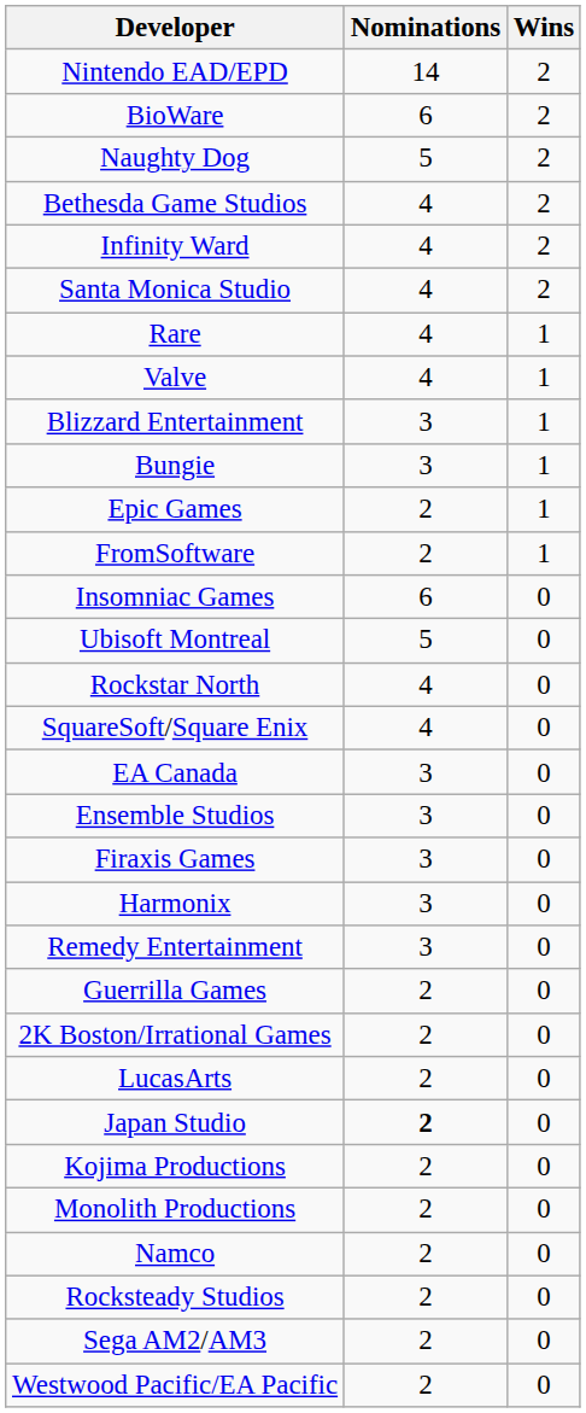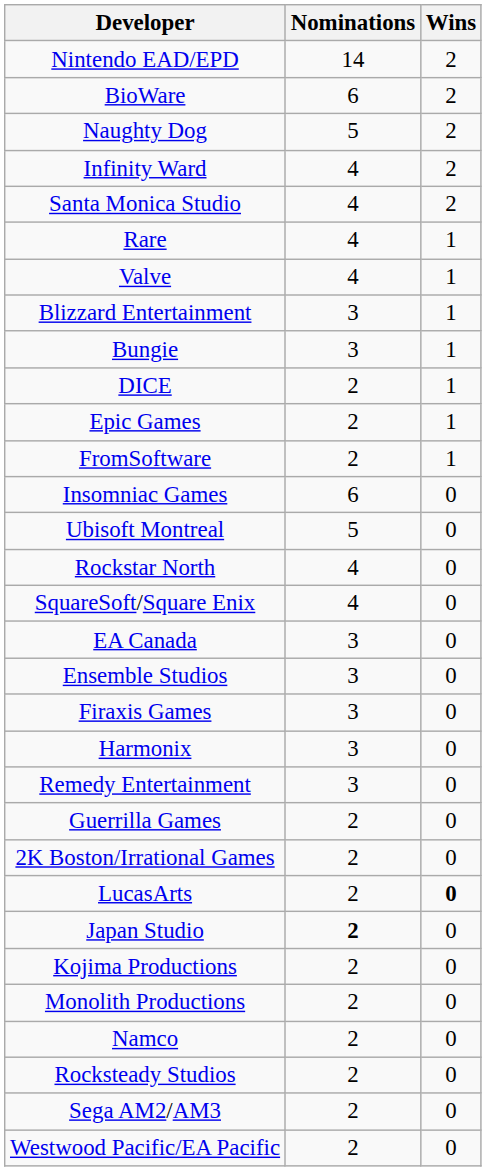 <table class="wikitable sortable plainrowheaders" rowspan="2" style="text-align:center;" background: #f6e39c;>
 <tr>
 <th scope="col">Developer</th>
 <th scope="col">Nominations</th>
 <th scope="col">Wins</th>
 </tr>
 <tr>
 <td><a href='#'>Nintendo EAD/EPD</a></td>
 <td>14</td>
 <td>2</td>
 </tr>
 <tr>
 <td><a href='#'>BioWare</a></td>
 <td>6</td>
 <td>2</td>
 </tr>
 <tr>
 <td><a href='#'>Naughty Dog</a></td>
 <td>5</td>
-<td>2</td>
-</tr>
-<tr>
-<td><a href='#'>Bethesda Game Studios</a></td>
-<td>4</td>
 <td>2</td>
 </tr>
 <tr>
 <td><a href='#'>Infinity Ward</a></td>
 <td>4</td>
 <td>2</td>
 </tr>
 <tr>
 <td><a href='#'>Santa Monica Studio</a></td>
 <td>4</td>
 <td>2</td>
 </tr>
 <tr>
 <td><a href='#'>Rare</a></td>
 <td>4</td>
 <td>1</td>
 </tr>
 <tr>
 <td><a href='#'>Valve</a></td>
 <td>4</td>
 <td>1</td>
 </tr>
 <tr>
 <td><a href='#'>Blizzard Entertainment</a></td>
 <td>3</td>
 <td>1</td>
 </tr>
 <tr>
 <td><a href='#'>Bungie</a></td>
 <td>3</td>
+<td>1</td>
+</tr>
+<tr>
+<td><a href='#'>DICE</a></td>
+<td>2</td>
 <td>1</td>
 </tr>
 <tr>
 <td><a href='#'>Epic Games</a></td>
 <td>2</td>
 <td>1</td>
 </tr>
 <tr>
 <td><a href='#'>FromSoftware</a></td>
 <td>2</td>
 <td>1</td>
 </tr>
 <tr>
 <td><a href='#'>Insomniac Games</a></td>
 <td>6</td>
 <td>0</td>
 </tr>
 <tr>
 <td><a href='#'>Ubisoft Montreal</a></td>
 <td>5</td>
 <td>0</td>
 </tr>
 <tr>
 <td><a href='#'>Rockstar North</a></td>
 <td>4</td>
 <td>0</td>
 </tr>
 <tr>
 <td><a href='#'>SquareSoft</a>/<a href='#'>Square Enix</a></td>
 <td>4</td>
 <td>0</td>
 </tr>
 <tr>
 <td><a href='#'>EA Canada</a></td>
 <td>3</td>
 <td>0</td>
 </tr>
 <tr>
 <td><a href='#'>Ensemble Studios</a></td>
 <td>3</td>
 <td>0</td>
 </tr>
 <tr>
 <td><a href='#'>Firaxis Games</a></td>
 <td>3</td>
 <td>0</td>
 </tr>
 <tr>
 <td><a href='#'>Harmonix</a></td>
 <td>3</td>
 <td>0</td>
 </tr>
 <tr>
 <td><a href='#'>Remedy Entertainment</a></td>
 <td>3</td>
 <td>0</td>
 </tr>
 <tr>
 <td><a href='#'>Guerrilla Games</a></td>
 <td>2</td>
 <td>0</td>
 </tr>
 <tr>
 <td><a href='#'>2K Boston/Irrational Games</a></td>
 <td>2</td>
 <td>0</td>
 </tr>
 <tr>
 <td><a href='#'>LucasArts</a></td>
 <td>2</td>
-<td>0</td>
+<td><strong>0</strong></td>
 </tr>
 <tr>
 <td><a href='#'>Japan Studio</a></td>
 <td><strong>2</strong></td>
 <td>0</td>
 </tr>
 <tr>
 <td><a href='#'>Kojima Productions</a></td>
 <td>2</td>
 <td>0</td>
 </tr>
 <tr>
 <td><a href='#'>Monolith Productions</a></td>
 <td>2</td>
 <td>0</td>
 </tr>
 <tr>
 <td><a href='#'>Namco</a></td>
 <td>2</td>
 <td>0</td>
 </tr>
 <tr>
 <td><a href='#'>Rocksteady Studios</a></td>
 <td>2</td>
 <td>0</td>
 </tr>
 <tr>
 <td><a href='#'>Sega AM2</a>/<a href='#'>AM3</a></td>
 <td>2</td>
 <td>0</td>
 </tr>
 <tr>
 <td><a href='#'>Westwood Pacific/EA Pacific</a></td>
 <td>2</td>
 <td>0</td>
 </tr>
 </table>
